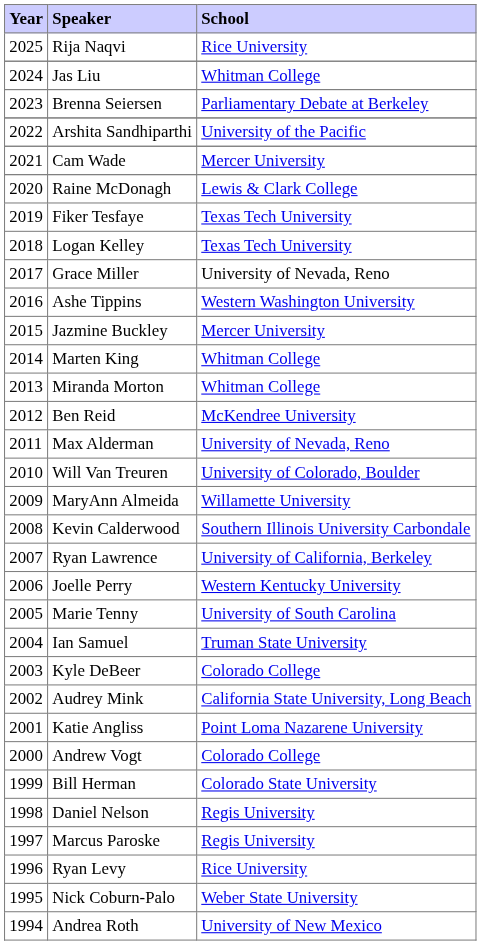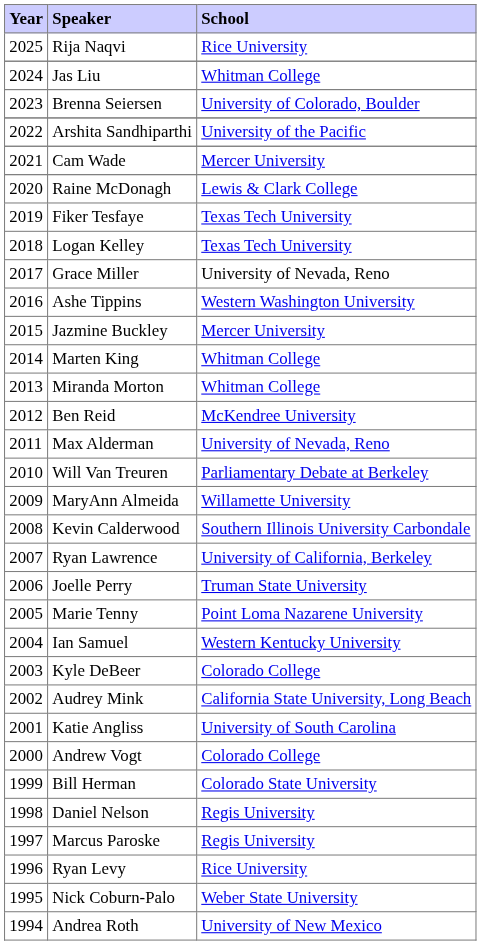 <table border=1 cellpadding=4 style="border-collapse: collapse;">
 <tr bgcolor="#ccccff">
 <td><strong>Year</strong></td>
 <td><strong>Speaker</strong></td>
 <td><strong>School</strong></td>
 </tr>
 <tr>
 <td>2025</td>
 <td>Rija Naqvi</td>
 <td><a href='#'>Rice University</a></td>
 </tr>
 <tr>
 </tr>
 <tr>
 <td>2024</td>
 <td>Jas Liu</td>
 <td><a href='#'>Whitman College</a></td>
 </tr>
 <tr>
 </tr>
 <tr>
 <td>2023</td>
 <td>Brenna Seiersen</td>
-<td><a href='#'>Parliamentary Debate at Berkeley</a></td>
+<td><a href='#'>University of Colorado, Boulder</a></td>
 </tr>
 <tr>
 </tr>
 <tr>
 <td>2022</td>
 <td>Arshita Sandhiparthi</td>
 <td><a href='#'>University of the Pacific</a></td>
 </tr>
 <tr>
 </tr>
 <tr>
 <td>2021</td>
 <td>Cam Wade</td>
 <td><a href='#'>Mercer University</a></td>
 </tr>
 <tr>
 </tr>
 <tr>
 <td>2020</td>
 <td>Raine McDonagh</td>
 <td><a href='#'>Lewis & Clark College</a></td>
 </tr>
 <tr>
 <td>2019</td>
 <td>Fiker Tesfaye</td>
 <td><a href='#'>Texas Tech University</a></td>
 </tr>
 <tr>
 <td>2018</td>
 <td>Logan Kelley</td>
 <td><a href='#'>Texas Tech University</a></td>
 </tr>
 <tr>
 <td>2017</td>
 <td>Grace Miller</td>
 <td>University of Nevada, Reno</td>
 </tr>
 <tr>
 <td>2016</td>
 <td>Ashe Tippins</td>
 <td><a href='#'>Western Washington University</a></td>
 </tr>
 <tr>
 <td>2015</td>
 <td>Jazmine Buckley</td>
 <td><a href='#'>Mercer University</a></td>
 </tr>
 <tr>
 <td>2014</td>
 <td>Marten King</td>
 <td><a href='#'>Whitman College</a></td>
 </tr>
 <tr>
 <td>2013</td>
 <td>Miranda Morton</td>
 <td><a href='#'>Whitman College</a></td>
 </tr>
 <tr>
 <td>2012</td>
 <td>Ben Reid</td>
 <td><a href='#'>McKendree University</a></td>
 </tr>
 <tr>
 <td>2011</td>
 <td>Max Alderman</td>
 <td><a href='#'>University of Nevada, Reno</a></td>
 </tr>
 <tr>
 <td>2010</td>
 <td>Will Van Treuren</td>
-<td><a href='#'>University of Colorado, Boulder</a></td>
+<td><a href='#'>Parliamentary Debate at Berkeley</a></td>
 </tr>
 <tr>
 <td>2009</td>
 <td>MaryAnn Almeida</td>
 <td><a href='#'>Willamette University</a></td>
 </tr>
 <tr>
 <td>2008</td>
 <td>Kevin Calderwood</td>
 <td><a href='#'>Southern Illinois University Carbondale</a></td>
 </tr>
 <tr>
 <td>2007</td>
 <td>Ryan Lawrence</td>
 <td><a href='#'>University of California, Berkeley</a></td>
 </tr>
 <tr>
 <td>2006</td>
 <td>Joelle Perry</td>
-<td><a href='#'>Western Kentucky University</a></td>
+<td><a href='#'>Truman State University</a></td>
 </tr>
 <tr>
 <td>2005</td>
 <td>Marie Tenny</td>
-<td><a href='#'>University of South Carolina</a></td>
+<td><a href='#'>Point Loma Nazarene University</a></td>
 </tr>
 <tr>
 <td>2004</td>
 <td>Ian Samuel</td>
-<td><a href='#'>Truman State University</a></td>
+<td><a href='#'>Western Kentucky University</a></td>
 </tr>
 <tr>
 <td>2003</td>
 <td>Kyle DeBeer</td>
 <td><a href='#'>Colorado College</a></td>
 </tr>
 <tr>
 <td>2002</td>
 <td>Audrey Mink</td>
 <td><a href='#'>California State University, Long Beach</a></td>
 </tr>
 <tr>
 <td>2001</td>
 <td>Katie Angliss</td>
-<td><a href='#'>Point Loma Nazarene University</a></td>
+<td><a href='#'>University of South Carolina</a></td>
 </tr>
 <tr>
 <td>2000</td>
 <td>Andrew Vogt</td>
 <td><a href='#'>Colorado College</a></td>
 </tr>
 <tr>
 <td>1999</td>
 <td>Bill Herman</td>
 <td><a href='#'>Colorado State University</a></td>
 </tr>
 <tr>
 <td>1998</td>
 <td>Daniel Nelson</td>
 <td><a href='#'>Regis University</a></td>
 </tr>
 <tr>
 <td>1997</td>
 <td>Marcus Paroske</td>
 <td><a href='#'>Regis University</a></td>
 </tr>
 <tr>
 <td>1996</td>
 <td>Ryan Levy</td>
 <td><a href='#'>Rice University</a></td>
 </tr>
 <tr>
 <td>1995</td>
 <td>Nick Coburn-Palo</td>
 <td><a href='#'>Weber State University</a></td>
 </tr>
 <tr>
 <td>1994</td>
 <td>Andrea Roth</td>
 <td><a href='#'>University of New Mexico</a></td>
 </tr>
 </table>
